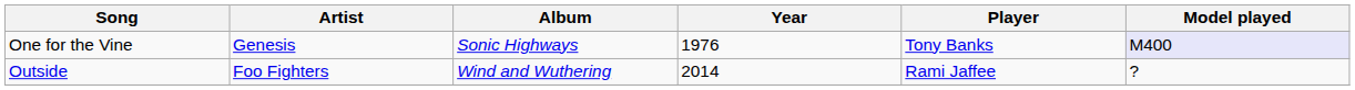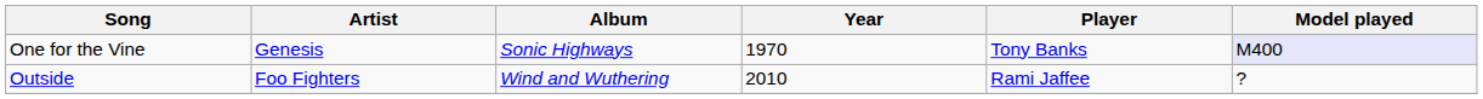 <table class="wikitable" style="width:100%">
 <tr>
 <th style="width:100px;">Song</th>
 <th style="width:100px;">Artist</th>
 <th style="width:100px;">Album</th>
 <th style="width:100px;">Year</th>
 <th style="width:100px;">Player</th>
 <th style="width:100px;">Model played</th>
 </tr>
 <tr>
 <td>One for the Vine</td>
 <td><a href='#'>Genesis</a></td>
 <td><em><a href='#'>Sonic Highways</a></em></td>
-<td>1976</td>
+<td>1970</td>
 <td><a href='#'>Tony Banks</a></td>
 <td style="background: lavender;">M400</td>
 </tr>
 <tr>
 <td><a href='#'>Outside</a></td>
 <td><a href='#'>Foo Fighters</a></td>
 <td><em><a href='#'>Wind and Wuthering</a></em></td>
-<td>2014</td>
+<td>2010</td>
 <td><a href='#'>Rami Jaffee</a></td>
 <td>?</td>
 </tr>
 <tr>
 </tr>
 </table>
